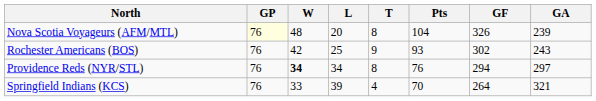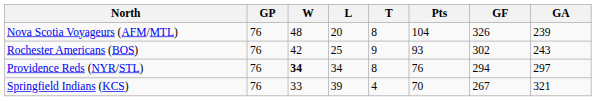 <table class="wikitable">
 <tr>
 <th bgcolor="#DDDDFF" width="30%">North</th>
 <th bgcolor="#DDDDFF" width="5%">GP</th>
 <th bgcolor="#DDDDFF" width="5%">W</th>
 <th bgcolor="#DDDDFF" width="5%">L</th>
 <th bgcolor="#DDDDFF" width="5%">T</th>
 <th bgcolor="#DDDDFF" width="7.5%">Pts</th>
 <th bgcolor="#DDDDFF" width="7.5%">GF</th>
 <th bgcolor="#DDDDFF" width="7.5%">GA</th>
 </tr>
 <tr>
 <td><a href='#'>Nova Scotia Voyageurs</a> (<a href='#'>AFM</a>/<a href='#'>MTL</a>)</td>
-<td style="background: lightyellow;">76</td>
+<td>76</td>
 <td>48</td>
 <td>20</td>
 <td>8</td>
 <td>104</td>
 <td>326</td>
 <td>239</td>
 </tr>
 <tr>
 <td><a href='#'>Rochester Americans</a> (<a href='#'>BOS</a>)</td>
 <td>76</td>
 <td>42</td>
 <td>25</td>
 <td>9</td>
 <td>93</td>
 <td>302</td>
 <td>243</td>
 </tr>
 <tr>
 <td><a href='#'>Providence Reds</a> (<a href='#'>NYR</a>/<a href='#'>STL</a>)</td>
 <td>76</td>
 <td><strong>34</strong></td>
 <td>34</td>
 <td>8</td>
 <td>76</td>
 <td>294</td>
 <td>297</td>
 </tr>
 <tr>
 <td><a href='#'>Springfield Indians</a> (<a href='#'>KCS</a>)</td>
 <td>76</td>
 <td>33</td>
 <td>39</td>
 <td>4</td>
 <td>70</td>
-<td>264</td>
+<td>267</td>
 <td>321</td>
 </tr>
 </table>
